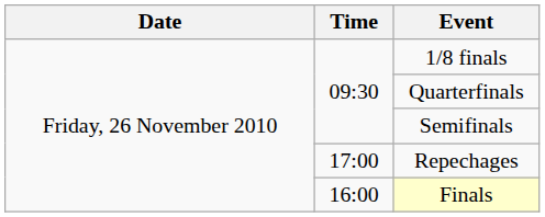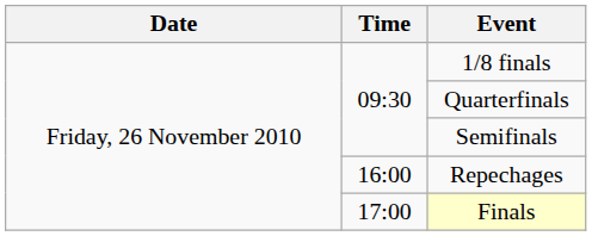 <table class = "wikitable" style="text-align:center;">
 <tr>
 <th width=220>Date</th>
 <th width=50>Time</th>
 <th width=100>Event</th>
 </tr>
 <tr>
 <td rowspan=5>Friday, 26 November 2010</td>
 <td rowspan=3>09:30</td>
 <td>1/8 finals</td>
 </tr>
 <tr>
 <td>Quarterfinals</td>
 </tr>
 <tr>
 <td>Semifinals</td>
 </tr>
 <tr>
-<td>17:00</td>
+<td>16:00</td>
 <td>Repechages</td>
 </tr>
 <tr>
-<td>16:00</td>
+<td>17:00</td>
 <td bgcolor=ffffcc>Finals</td>
 </tr>
 </table>
